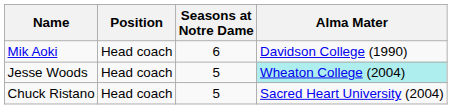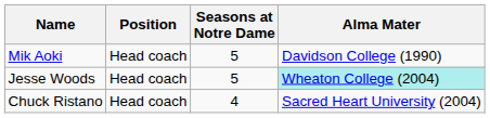 <table class="wikitable" border="1" style="font-size:90%;">
 <tr>
 <th>Name</th>
 <th>Position</th>
 <th>Seasons at<br>Notre Dame</th>
 <th>Alma Mater</th>
 </tr>
 <tr>
 <td><a href='#'>Mik Aoki</a></td>
 <td>Head coach</td>
-<td align=center>6</td>
+<td align=center>5</td>
 <td><a href='#'>Davidson College</a> (1990)</td>
 </tr>
 <tr>
 <td>Jesse Woods</td>
 <td>Head coach</td>
 <td align=center>5</td>
 <td style="background: paleturquoise;"><a href='#'>Wheaton College</a> (2004)</td>
 </tr>
 <tr>
 <td>Chuck Ristano</td>
 <td>Head coach</td>
-<td align=center>5</td>
+<td align=center>4</td>
 <td><a href='#'>Sacred Heart University</a> (2004)</td>
 </tr>
 </table>
